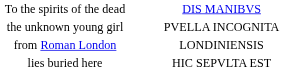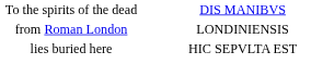 <table cellpadding=2>
 <tr>
 <td style="width: 200px; text-align: center;">To the spirits of the dead</td>
 <td style="width: 200px; text-align: center;"><a href='#'>DIS MANIBVS</a></td>
-</tr>
-<tr>
-<td style="width: 200px; text-align: center;">the unknown young girl</td>
-<td style="width: 200px; text-align: center;">PVELLA INCOGNITA</td>
 </tr>
 <tr>
 <td style="width: 200px; text-align: center;">from <a href='#'>Roman London</a></td>
 <td style="width: 200px; text-align: center;">LONDINIENSIS</td>
 </tr>
 <tr>
 <td style="width: 200px; text-align: center;">lies buried here</td>
 <td style="width: 200px; text-align: center;">HIC SEPVLTA EST</td>
 </tr>
 </table>
